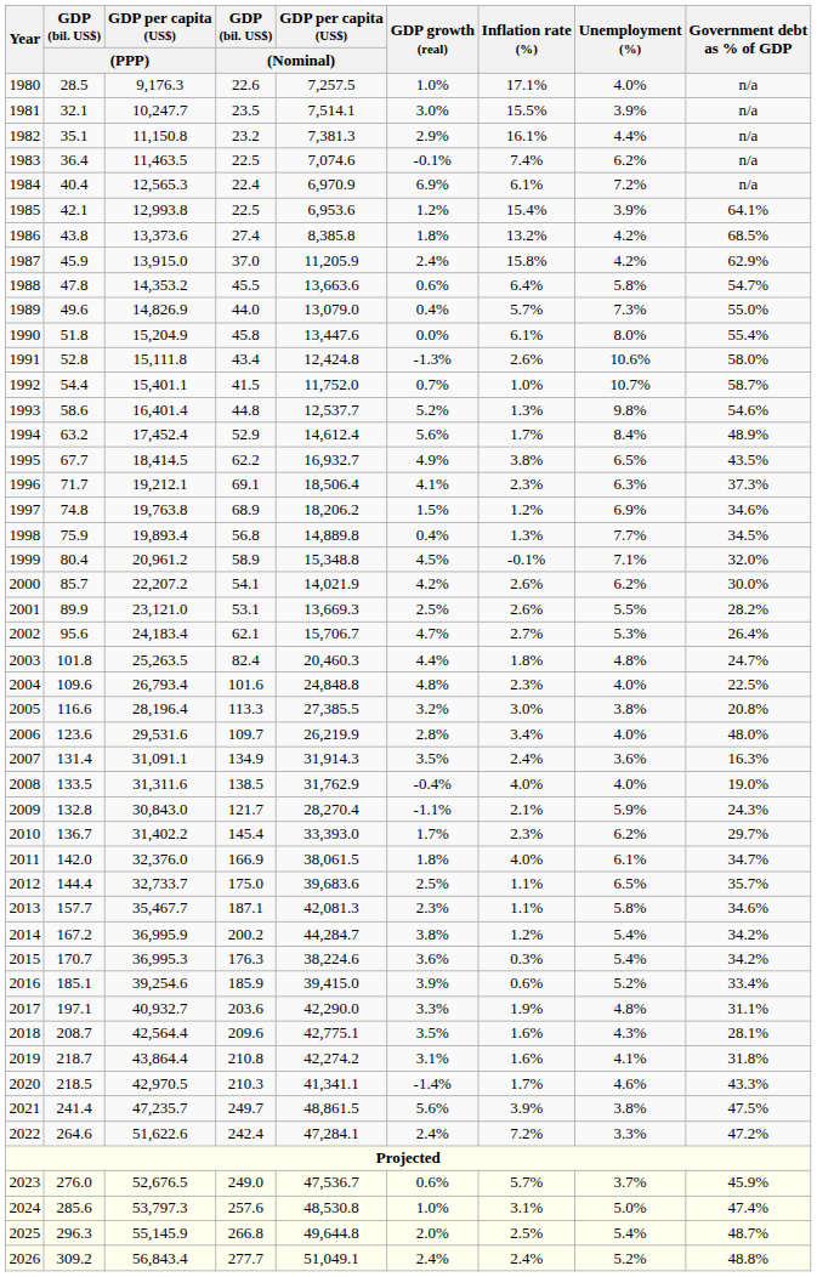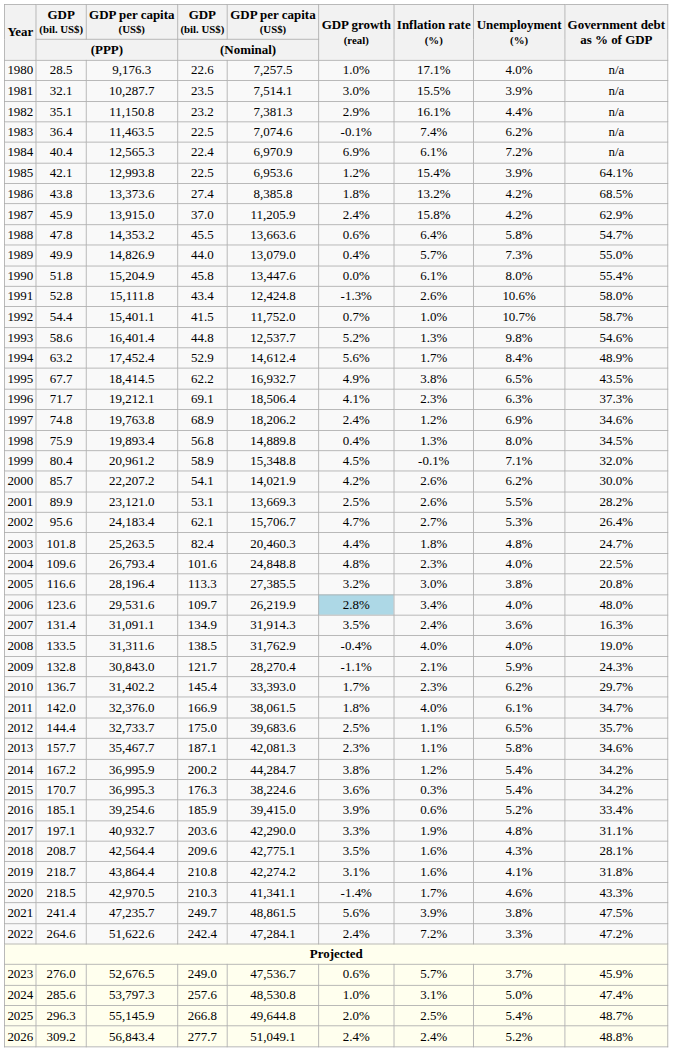 <table class="wikitable sortable sticky-header-multi" style="text-align:center;">
 <tr>
 <th rowspan=2>Year</th>
 <th>GDP<br><small>(bil. US$)</small></th>
 <th>GDP per capita<br><small>(US$)</small></th>
 <th>GDP<br><small>(bil. US$)</small></th>
 <th>GDP per capita<br><small>(US$)</small></th>
 <th rowspan=2>GDP growth<br><small>(real)</small></th>
 <th rowspan=2>Inflation rate<br><small>(%)</small></th>
 <th rowspan=2>Unemployment<br><small>(%)</small></th>
 <th rowspan=2>Government debt<br>as % of GDP</th>
 </tr>
 <tr>
 <th colspan=2>(PPP)</th>
 <th colspan=2>(Nominal)</th>
 </tr>
 <tr>
 <td>1980</td>
 <td>28.5</td>
 <td>9,176.3</td>
 <td>22.6</td>
 <td>7,257.5</td>
 <td>1.0%</td>
 <td>17.1%</td>
 <td>4.0%</td>
 <td>n/a</td>
 </tr>
 <tr>
 <td>1981</td>
 <td>32.1</td>
-<td>10,247.7</td>
+<td>10,287.7</td>
 <td>23.5</td>
 <td>7,514.1</td>
 <td>3.0%</td>
 <td>15.5%</td>
 <td>3.9%</td>
 <td>n/a</td>
 </tr>
 <tr>
 <td>1982</td>
 <td>35.1</td>
 <td>11,150.8</td>
 <td>23.2</td>
 <td>7,381.3</td>
 <td>2.9%</td>
 <td>16.1%</td>
 <td>4.4%</td>
 <td>n/a</td>
 </tr>
 <tr>
 <td>1983</td>
 <td>36.4</td>
 <td>11,463.5</td>
 <td>22.5</td>
 <td>7,074.6</td>
 <td>-0.1%</td>
 <td>7.4%</td>
 <td>6.2%</td>
 <td>n/a</td>
 </tr>
 <tr>
 <td>1984</td>
 <td> 40.4</td>
 <td> 12,565.3</td>
 <td> 22.4</td>
 <td> 6,970.9</td>
 <td> 6.9%</td>
 <td> 6.1%</td>
 <td> 7.2%</td>
 <td>n/a</td>
 </tr>
 <tr>
 <td>1985</td>
 <td>42.1</td>
 <td>12,993.8</td>
 <td>22.5</td>
 <td>6,953.6</td>
 <td>1.2%</td>
 <td>15.4%</td>
 <td>3.9%</td>
 <td>64.1%</td>
 </tr>
 <tr>
 <td>1986</td>
 <td> 43.8</td>
 <td> 13,373.6</td>
 <td> 27.4</td>
 <td> 8,385.8</td>
 <td> 1.8%</td>
 <td> 13.2%</td>
 <td> 4.2%</td>
 <td> 68.5%</td>
 </tr>
 <tr>
 <td>1987</td>
 <td> 45.9</td>
 <td> 13,915.0</td>
 <td> 37.0</td>
 <td> 11,205.9</td>
 <td> 2.4%</td>
 <td> 15.8%</td>
 <td> 4.2%</td>
 <td> 62.9%</td>
 </tr>
 <tr>
 <td>1988</td>
 <td> 47.8</td>
 <td> 14,353.2</td>
 <td> 45.5</td>
 <td> 13,663.6</td>
 <td> 0.6%</td>
 <td> 6.4%</td>
 <td> 5.8%</td>
 <td> 54.7%</td>
 </tr>
 <tr>
 <td>1989</td>
-<td> 49.6</td>
+<td> 49.9</td>
 <td> 14,826.9</td>
 <td> 44.0</td>
 <td> 13,079.0</td>
 <td> 0.4%</td>
 <td> 5.7%</td>
 <td> 7.3%</td>
 <td> 55.0%</td>
 </tr>
 <tr>
 <td>1990</td>
 <td> 51.8</td>
 <td> 15,204.9</td>
 <td> 45.8</td>
 <td> 13,447.6</td>
 <td> 0.0%</td>
 <td> 6.1%</td>
 <td> 8.0%</td>
 <td> 55.4%</td>
 </tr>
 <tr>
 <td>1991</td>
 <td> 52.8</td>
 <td> 15,111.8</td>
 <td> 43.4</td>
 <td> 12,424.8</td>
 <td> -1.3%</td>
 <td> 2.6%</td>
 <td> 10.6%</td>
 <td> 58.0%</td>
 </tr>
 <tr>
 <td>1992</td>
 <td> 54.4</td>
 <td> 15,401.1</td>
 <td> 41.5</td>
 <td> 11,752.0</td>
 <td> 0.7%</td>
 <td> 1.0%</td>
 <td> 10.7%</td>
 <td> 58.7%</td>
 </tr>
 <tr>
 <td>1993</td>
 <td> 58.6</td>
 <td> 16,401.4</td>
 <td> 44.8</td>
 <td> 12,537.7</td>
 <td> 5.2%</td>
 <td> 1.3%</td>
 <td> 9.8%</td>
 <td> 54.6%</td>
 </tr>
 <tr>
 <td>1994</td>
 <td> 63.2</td>
 <td> 17,452.4</td>
 <td> 52.9</td>
 <td> 14,612.4</td>
 <td> 5.6%</td>
 <td> 1.7%</td>
 <td> 8.4%</td>
 <td> 48.9%</td>
 </tr>
 <tr>
 <td>1995</td>
 <td> 67.7</td>
 <td> 18,414.5</td>
 <td> 62.2</td>
 <td> 16,932.7</td>
 <td> 4.9%</td>
 <td> 3.8%</td>
 <td> 6.5%</td>
 <td> 43.5%</td>
 </tr>
 <tr>
 <td>1996</td>
 <td> 71.7</td>
 <td> 19,212.1</td>
 <td> 69.1</td>
 <td> 18,506.4</td>
 <td> 4.1%</td>
 <td> 2.3%</td>
 <td> 6.3%</td>
 <td> 37.3%</td>
 </tr>
 <tr>
 <td>1997</td>
 <td> 74.8</td>
 <td> 19,763.8</td>
 <td> 68.9</td>
 <td> 18,206.2</td>
-<td> 1.5%</td>
+<td> 2.4%</td>
 <td> 1.2%</td>
 <td> 6.9%</td>
 <td> 34.6%</td>
 </tr>
 <tr>
 <td>1998</td>
 <td> 75.9</td>
 <td> 19,893.4</td>
 <td> 56.8</td>
 <td> 14,889.8</td>
 <td> 0.4%</td>
 <td> 1.3%</td>
-<td> 7.7%</td>
+<td> 8.0%</td>
 <td> 34.5%</td>
 </tr>
 <tr>
 <td>1999</td>
 <td> 80.4</td>
 <td> 20,961.2</td>
 <td> 58.9</td>
 <td> 15,348.8</td>
 <td> 4.5%</td>
 <td> -0.1%</td>
 <td> 7.1%</td>
 <td> 32.0%</td>
 </tr>
 <tr>
 <td>2000</td>
 <td> 85.7</td>
 <td> 22,207.2</td>
 <td> 54.1</td>
 <td> 14,021.9</td>
 <td> 4.2%</td>
 <td> 2.6%</td>
 <td> 6.2%</td>
 <td> 30.0%</td>
 </tr>
 <tr>
 <td>2001</td>
 <td> 89.9</td>
 <td> 23,121.0</td>
 <td> 53.1</td>
 <td> 13,669.3</td>
 <td> 2.5%</td>
 <td> 2.6%</td>
 <td> 5.5%</td>
 <td> 28.2%</td>
 </tr>
 <tr>
 <td>2002</td>
 <td> 95.6</td>
 <td> 24,183.4</td>
 <td> 62.1</td>
 <td> 15,706.7</td>
 <td> 4.7%</td>
 <td> 2.7%</td>
 <td> 5.3%</td>
 <td> 26.4%</td>
 </tr>
 <tr>
 <td>2003</td>
 <td> 101.8</td>
 <td> 25,263.5</td>
 <td> 82.4</td>
 <td> 20,460.3</td>
 <td> 4.4%</td>
 <td> 1.8%</td>
 <td> 4.8%</td>
 <td> 24.7%</td>
 </tr>
 <tr>
 <td>2004</td>
 <td> 109.6</td>
 <td> 26,793.4</td>
 <td> 101.6</td>
 <td> 24,848.8</td>
 <td> 4.8%</td>
 <td> 2.3%</td>
 <td> 4.0%</td>
 <td> 22.5%</td>
 </tr>
 <tr>
 <td>2005</td>
 <td> 116.6</td>
 <td> 28,196.4</td>
 <td> 113.3</td>
 <td> 27,385.5</td>
 <td> 3.2%</td>
 <td> 3.0%</td>
 <td> 3.8%</td>
 <td> 20.8%</td>
 </tr>
 <tr>
 <td>2006</td>
 <td> 123.6</td>
 <td> 29,531.6</td>
 <td> 109.7</td>
 <td> 26,219.9</td>
-<td> 2.8%</td>
+<td style="background: lightblue;"> 2.8%</td>
 <td> 3.4%</td>
 <td> 4.0%</td>
 <td> 48.0%</td>
 </tr>
 <tr>
 <td>2007</td>
 <td> 131.4</td>
 <td> 31,091.1</td>
 <td> 134.9</td>
 <td> 31,914.3</td>
 <td> 3.5%</td>
 <td> 2.4%</td>
 <td> 3.6%</td>
 <td> 16.3%</td>
 </tr>
 <tr>
 <td>2008</td>
 <td> 133.5</td>
 <td> 31,311.6</td>
 <td> 138.5</td>
 <td> 31,762.9</td>
 <td> -0.4%</td>
 <td> 4.0%</td>
 <td> 4.0%</td>
 <td> 19.0%</td>
 </tr>
 <tr>
 <td>2009</td>
 <td> 132.8</td>
 <td> 30,843.0</td>
 <td> 121.7</td>
 <td> 28,270.4</td>
 <td> -1.1%</td>
 <td> 2.1%</td>
 <td> 5.9%</td>
 <td> 24.3%</td>
 </tr>
 <tr>
 <td>2010</td>
 <td> 136.7</td>
 <td> 31,402.2</td>
 <td> 145.4</td>
 <td> 33,393.0</td>
 <td> 1.7%</td>
 <td> 2.3%</td>
 <td> 6.2%</td>
 <td> 29.7%</td>
 </tr>
 <tr>
 <td>2011</td>
 <td> 142.0</td>
 <td> 32,376.0</td>
 <td> 166.9</td>
 <td> 38,061.5</td>
 <td> 1.8%</td>
 <td> 4.0%</td>
 <td> 6.1%</td>
 <td> 34.7%</td>
 </tr>
 <tr>
 <td>2012</td>
 <td> 144.4</td>
 <td> 32,733.7</td>
 <td> 175.0</td>
 <td> 39,683.6</td>
 <td> 2.5%</td>
 <td> 1.1%</td>
 <td> 6.5%</td>
 <td> 35.7%</td>
 </tr>
 <tr>
 <td>2013</td>
 <td> 157.7</td>
 <td> 35,467.7</td>
 <td> 187.1</td>
 <td> 42,081.3</td>
 <td> 2.3%</td>
 <td> 1.1%</td>
 <td> 5.8%</td>
 <td> 34.6%</td>
 </tr>
 <tr>
 <td>2014</td>
 <td> 167.2</td>
 <td> 36,995.9</td>
 <td> 200.2</td>
 <td> 44,284.7</td>
 <td> 3.8%</td>
 <td> 1.2%</td>
 <td> 5.4%</td>
 <td> 34.2%</td>
 </tr>
 <tr>
 <td>2015</td>
 <td> 170.7</td>
 <td> 36,995.3</td>
 <td> 176.3</td>
 <td> 38,224.6</td>
 <td> 3.6%</td>
 <td> 0.3%</td>
 <td> 5.4%</td>
 <td> 34.2%</td>
 </tr>
 <tr>
 <td>2016</td>
 <td> 185.1</td>
 <td> 39,254.6</td>
 <td> 185.9</td>
 <td> 39,415.0</td>
 <td> 3.9%</td>
 <td> 0.6%</td>
 <td> 5.2%</td>
 <td> 33.4%</td>
 </tr>
 <tr>
 <td>2017</td>
 <td> 197.1</td>
 <td> 40,932.7</td>
 <td> 203.6</td>
 <td> 42,290.0</td>
 <td> 3.3%</td>
 <td> 1.9%</td>
 <td> 4.8%</td>
 <td> 31.1%</td>
 </tr>
 <tr>
 <td>2018</td>
 <td> 208.7</td>
 <td> 42,564.4</td>
 <td> 209.6</td>
 <td> 42,775.1</td>
 <td> 3.5%</td>
 <td> 1.6%</td>
 <td> 4.3%</td>
 <td> 28.1%</td>
 </tr>
 <tr>
 <td>2019</td>
 <td> 218.7</td>
 <td> 43,864.4</td>
 <td> 210.8</td>
 <td> 42,274.2</td>
 <td> 3.1%</td>
 <td> 1.6%</td>
 <td> 4.1%</td>
 <td> 31.8%</td>
 </tr>
 <tr>
 <td>2020</td>
 <td> 218.5</td>
 <td> 42,970.5</td>
 <td> 210.3</td>
 <td> 41,341.1</td>
 <td> -1.4%</td>
 <td> 1.7%</td>
 <td> 4.6%</td>
 <td> 43.3%</td>
 </tr>
 <tr>
 <td>2021</td>
 <td> 241.4</td>
 <td> 47,235.7</td>
 <td> 249.7</td>
 <td> 48,861.5</td>
 <td> 5.6%</td>
 <td> 3.9%</td>
 <td> 3.8%</td>
 <td> 47.5%</td>
 </tr>
 <tr>
 <td>2022</td>
 <td> 264.6</td>
 <td> 51,622.6</td>
 <td> 242.4</td>
 <td> 47,284.1</td>
 <td> 2.4%</td>
 <td> 7.2%</td>
 <td> 3.3%</td>
 <td> 47.2%</td>
 </tr>
 <tr>
 <th colspan=9 style="background:#FFFFEE;">Projected</th>
 </tr>
 <tr style="background:#FFFFEE;">
 <td>2023</td>
 <td> 276.0</td>
 <td> 52,676.5</td>
 <td> 249.0</td>
 <td> 47,536.7</td>
 <td> 0.6%</td>
 <td> 5.7%</td>
 <td> 3.7%</td>
 <td> 45.9%</td>
 </tr>
 <tr style="background:#FFFFEE;">
 <td>2024</td>
 <td> 285.6</td>
 <td> 53,797.3</td>
 <td> 257.6</td>
 <td> 48,530.8</td>
 <td> 1.0%</td>
 <td> 3.1%</td>
 <td> 5.0%</td>
 <td> 47.4%</td>
 </tr>
 <tr style="background:#FFFFEE;">
 <td>2025</td>
 <td> 296.3</td>
 <td> 55,145.9</td>
 <td> 266.8</td>
 <td> 49,644.8</td>
 <td> 2.0%</td>
 <td> 2.5%</td>
 <td> 5.4%</td>
 <td> 48.7%</td>
 </tr>
 <tr style="background:#FFFFEE;">
 <td>2026</td>
 <td> 309.2</td>
 <td> 56,843.4</td>
 <td> 277.7</td>
 <td> 51,049.1</td>
 <td> 2.4%</td>
 <td> 2.4%</td>
 <td> 5.2%</td>
 <td> 48.8%</td>
 </tr>
 </table>
